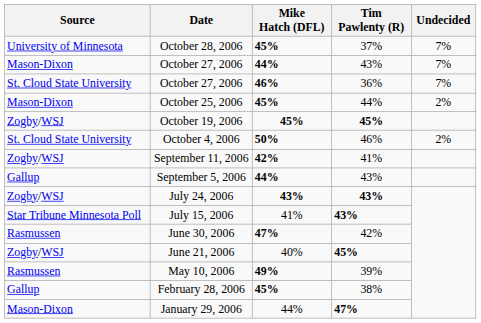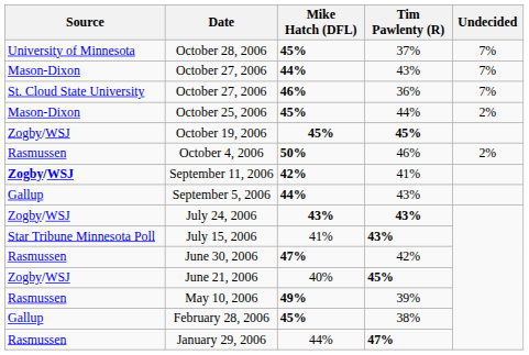 <table class="wikitable">
 <tr>
 <th width=190px>Source</th>
 <th width=130px>Date</th>
 <th width=100px>Mike<br>Hatch (DFL)</th>
 <th width=100px>Tim<br>Pawlenty (R)</th>
 <th width=80px>Undecided</th>
 </tr>
 <tr>
 <td align=left><a href='#'>University of Minnesota</a></td>
 <td align=center>October 28, 2006</td>
 <td><strong>45%</strong></td>
 <td align=center>37%</td>
 <td align=center>7%</td>
 </tr>
 <tr>
 <td align=left><a href='#'>Mason-Dixon</a></td>
 <td align=center>October 27, 2006</td>
 <td><strong>44%</strong></td>
 <td align=center>43%</td>
 <td align=center>7%</td>
 </tr>
 <tr>
 <td align=left><a href='#'>St. Cloud State University</a></td>
 <td align=center>October 27, 2006</td>
 <td><strong>46%</strong></td>
 <td align=center>36%</td>
 <td align=center>7%</td>
 </tr>
 <tr>
 <td align=left><a href='#'>Mason-Dixon</a></td>
 <td align=center>October 25, 2006</td>
 <td><strong>45%</strong></td>
 <td align=center>44%</td>
 <td align=center>2%</td>
 </tr>
 <tr>
 <td align=left><a href='#'>Zogby</a>/<a href='#'>WSJ</a></td>
 <td align=center>October 19, 2006</td>
 <td align=center><strong>45%</strong></td>
 <td align=center><strong>45%</strong></td>
 <td></td>
 </tr>
 <tr>
-<td align=left><a href='#'>St. Cloud State University</a></td>
+<td align=left><a href='#'>Rasmussen</a></td>
 <td align=center>October 4, 2006</td>
 <td><strong>50%</strong></td>
 <td align=center>46%</td>
 <td align=center>2%</td>
 </tr>
 <tr>
-<td align=left><a href='#'>Zogby</a>/<a href='#'>WSJ</a></td>
+<td align=left><strong><a href='#'>Zogby</a>/<a href='#'>WSJ</a></strong></td>
 <td align=center>September 11, 2006</td>
 <td><strong>42%</strong></td>
 <td align=center>41%</td>
 <td></td>
 </tr>
 <tr>
 <td align=left><a href='#'>Gallup</a></td>
 <td align=center>September 5, 2006</td>
 <td><strong>44%</strong></td>
 <td align=center>43%</td>
 <td></td>
 </tr>
 <tr>
 <td align=left><a href='#'>Zogby</a>/<a href='#'>WSJ</a></td>
 <td align=center>July 24, 2006</td>
 <td align=center><strong>43%</strong></td>
 <td align=center><strong>43%</strong></td>
 </tr>
 <tr>
 <td align=left><a href='#'>Star Tribune Minnesota Poll</a></td>
 <td align=center>July 15, 2006</td>
 <td align=center>41%</td>
 <td><strong>43%</strong></td>
 </tr>
 <tr>
 <td align=left><a href='#'>Rasmussen</a></td>
 <td align=center>June 30, 2006</td>
 <td><strong>47%</strong></td>
 <td align=center>42%</td>
 </tr>
 <tr>
 <td align=left><a href='#'>Zogby</a>/<a href='#'>WSJ</a></td>
 <td align=center>June 21, 2006</td>
 <td align=center>40%</td>
 <td><strong>45%</strong></td>
 </tr>
 <tr>
 <td align=left><a href='#'>Rasmussen</a></td>
 <td align=center>May 10, 2006</td>
 <td><strong>49%</strong></td>
 <td align=center>39%</td>
 </tr>
 <tr>
 <td align=left><a href='#'>Gallup</a></td>
 <td align=center>February 28, 2006</td>
 <td><strong>45%</strong></td>
 <td align=center>38%</td>
 </tr>
 <tr>
-<td align=left><a href='#'>Mason-Dixon</a></td>
+<td align=left><a href='#'>Rasmussen</a></td>
 <td align=center>January 29, 2006</td>
 <td align=center>44%</td>
 <td><strong>47%</strong></td>
 </tr>
 </table>
